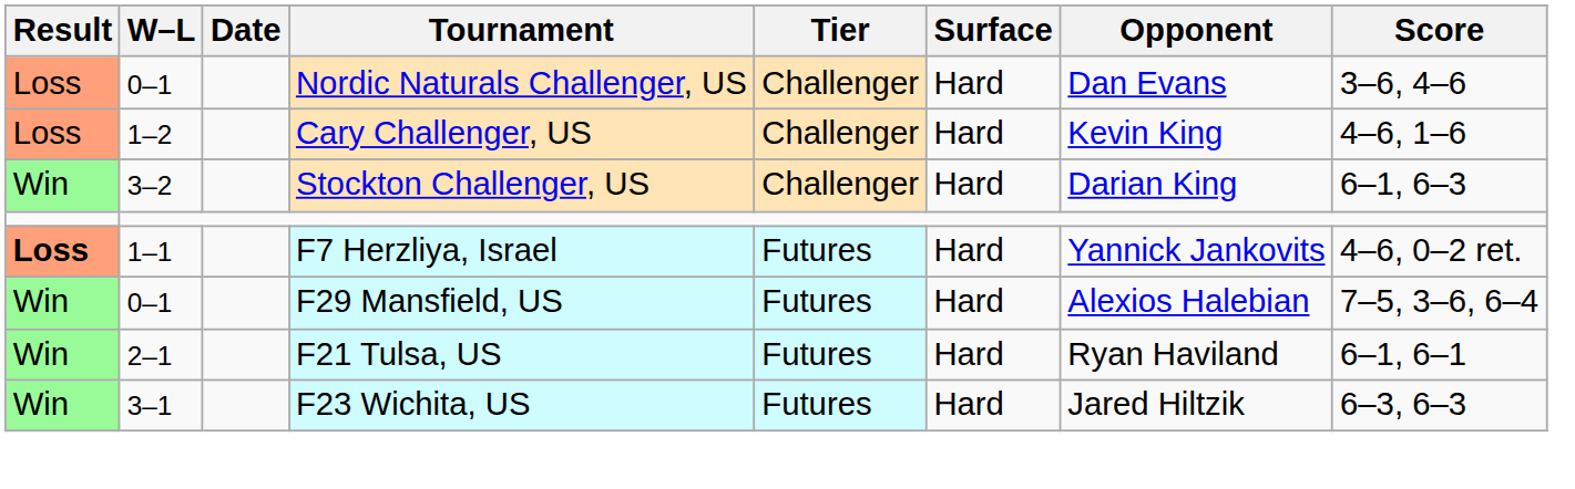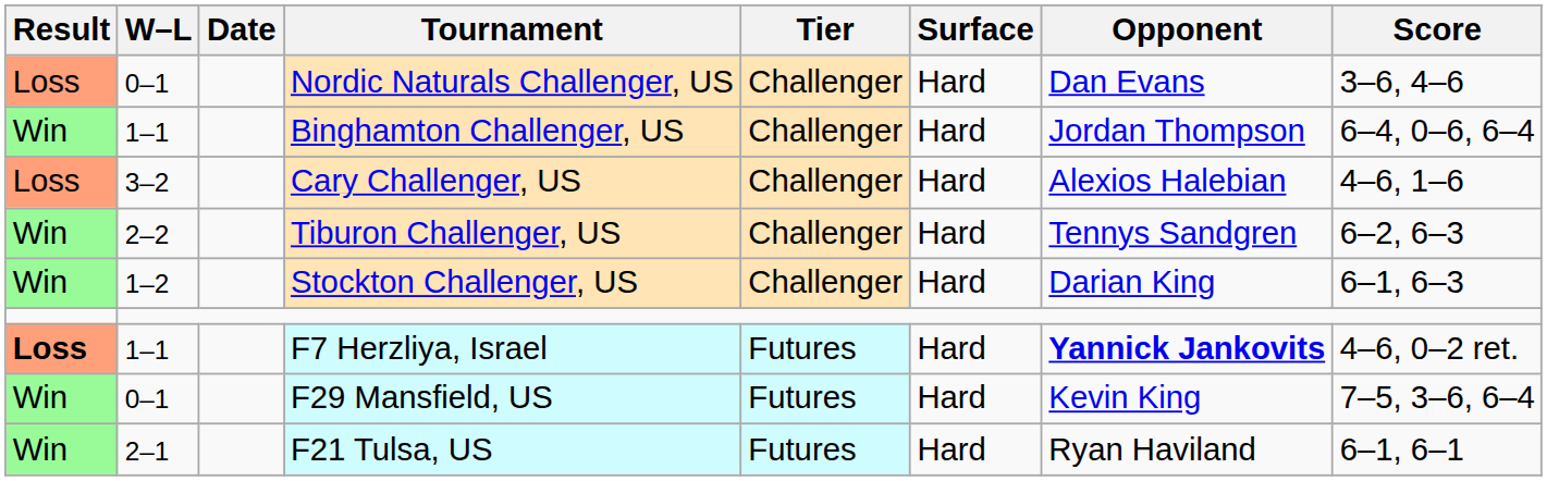 <table class="sortable wikitable">
 <tr>
 <th>Result</th>
 <th class=unsortable>W–L</th>
 <th>Date</th>
 <th>Tournament</th>
 <th>Tier</th>
 <th>Surface</th>
 <th>Opponent</th>
 <th class=unsortable>Score</th>
 </tr>
 <tr>
 <td bgcolor=FFA07A>Loss</td>
 <td><small>0–1</small></td>
 <td><a href='#'></a></td>
 <td style=background:moccasin><a href='#'>Nordic Naturals Challenger</a>, US</td>
 <td style=background:moccasin>Challenger</td>
 <td>Hard</td>
 <td> <a href='#'>Dan Evans</a></td>
 <td>3–6, 4–6</td>
 </tr>
 <tr>
+<td bgcolor=#98fb98>Win</td>
+<td><small>1–1</small></td>
+<td><a href='#'></a></td>
+<td style=background:moccasin><a href='#'>Binghamton Challenger</a>, US</td>
+<td style=background:moccasin>Challenger</td>
+<td>Hard</td>
+<td> <a href='#'>Jordan Thompson</a></td>
+<td>6–4, 0–6, 6–4</td>
+</tr>
+<tr>
 <td bgcolor=FFA07A>Loss</td>
-<td><small>1–2</small></td>
+<td><small>3–2</small></td>
 <td><a href='#'></a></td>
 <td style=background:moccasin><a href='#'>Cary Challenger</a>, US</td>
 <td style=background:moccasin>Challenger</td>
 <td>Hard</td>
-<td> <a href='#'>Kevin King</a></td>
+<td> <a href='#'>Alexios Halebian</a></td>
 <td>4–6, 1–6</td>
 </tr>
 <tr>
 <td bgcolor=#98fb98>Win</td>
-<td><small>3–2</small></td>
+<td><small>2–2</small></td>
+<td><a href='#'></a></td>
+<td style=background:moccasin><a href='#'>Tiburon Challenger</a>, US</td>
+<td style=background:moccasin>Challenger</td>
+<td>Hard</td>
+<td> <a href='#'>Tennys Sandgren</a></td>
+<td>6–2, 6–3</td>
+</tr>
+<tr>
+<td bgcolor=#98fb98>Win</td>
+<td><small>1–2</small></td>
 <td><a href='#'></a></td>
 <td style=background:moccasin><a href='#'>Stockton Challenger</a>, US</td>
 <td style=background:moccasin>Challenger</td>
 <td>Hard</td>
 <td> <a href='#'>Darian King</a></td>
 <td>6–1, 6–3</td>
 </tr>
 <tr>
 <td></td>
 </tr>
 <tr>
 <td bgcolor=FFA07A><strong>Loss</strong></td>
 <td><small>1–1</small></td>
 <td></td>
 <td style=background:#cffcff>F7 Herzliya, Israel</td>
 <td style=background:#cffcff>Futures</td>
 <td>Hard</td>
-<td> <a href='#'>Yannick Jankovits</a></td>
+<td><strong> <a href='#'>Yannick Jankovits</a></strong></td>
 <td>4–6, 0–2 ret.</td>
 </tr>
 <tr>
 <td bgcolor=#98fb98>Win</td>
 <td><small>0–1</small></td>
 <td></td>
 <td style=background:#cffcff>F29 Mansfield, US</td>
 <td style=background:#cffcff>Futures</td>
 <td>Hard</td>
-<td> <a href='#'>Alexios Halebian</a></td>
+<td> <a href='#'>Kevin King</a></td>
 <td>7–5, 3–6, 6–4</td>
 </tr>
 <tr>
 <td bgcolor=#98fb98>Win</td>
 <td><small>2–1</small></td>
 <td></td>
 <td style=background:#cffcff>F21 Tulsa, US</td>
 <td style=background:#cffcff>Futures</td>
 <td>Hard</td>
 <td> Ryan Haviland</td>
 <td>6–1, 6–1</td>
 </tr>
-<tr>
-<td bgcolor=#98fb98>Win</td>
-<td><small>3–1</small></td>
-<td></td>
-<td style=background:#cffcff>F23 Wichita, US</td>
-<td style=background:#cffcff>Futures</td>
-<td>Hard</td>
-<td> Jared Hiltzik</td>
-<td>6–3, 6–3</td>
-</tr>
 </table>
